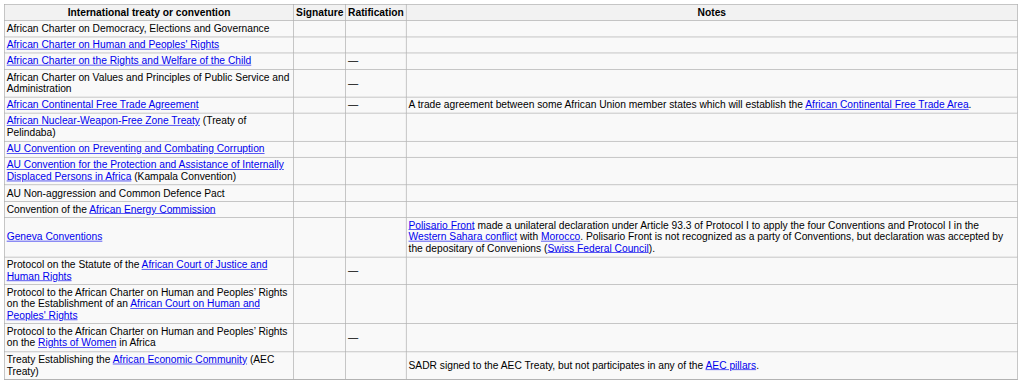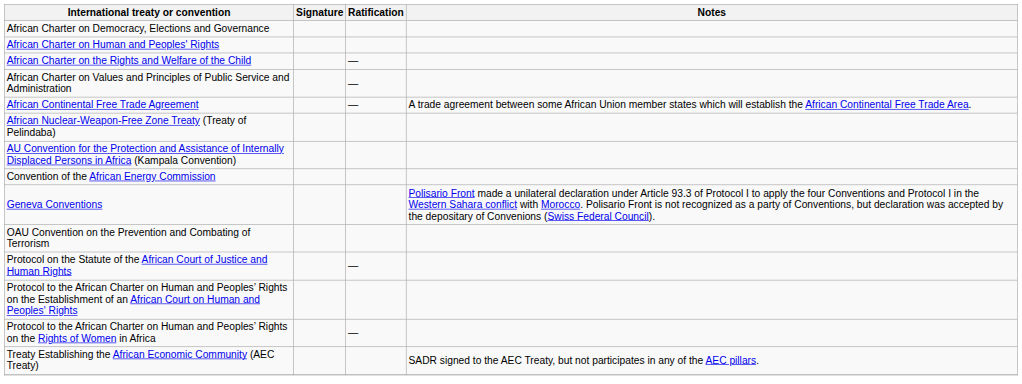 <table class="wikitable sortable" style="width:100%; margin:auto;">
 <tr>
 <th>International treaty or convention</th>
 <th>Signature</th>
 <th>Ratification</th>
 <th>Notes</th>
 </tr>
 <tr>
 <td>African Charter on Democracy, Elections and Governance</td>
 <td></td>
 <td></td>
 <td></td>
 </tr>
 <tr>
 <td><a href='#'>African Charter on Human and Peoples' Rights</a></td>
 <td></td>
 <td></td>
 <td></td>
 </tr>
 <tr>
 <td><a href='#'>African Charter on the Rights and Welfare of the Child</a></td>
 <td></td>
 <td>—</td>
 <td></td>
 </tr>
 <tr>
 <td>African Charter on Values and Principles of Public Service and Administration</td>
 <td></td>
 <td>—</td>
 <td></td>
 </tr>
 <tr>
 <td><a href='#'>African Continental Free Trade Agreement</a></td>
 <td></td>
 <td>—</td>
 <td>A trade agreement between some African Union member states which will establish the <a href='#'>African Continental Free Trade Area</a>.</td>
 </tr>
 <tr>
 <td><a href='#'>African Nuclear-Weapon-Free Zone Treaty</a> (Treaty of Pelindaba)</td>
 <td></td>
 <td></td>
 <td></td>
 </tr>
 <tr>
-<td><a href='#'>AU Convention on Preventing and Combating Corruption</a></td>
-<td></td>
-<td></td>
-<td></td>
-</tr>
-<tr>
 <td><a href='#'>AU Convention for the Protection and Assistance of Internally Displaced Persons in Africa</a> (Kampala Convention)</td>
-<td></td>
-<td></td>
-<td></td>
-</tr>
-<tr>
-<td>AU Non-aggression and Common Defence Pact</td>
 <td></td>
 <td></td>
 <td></td>
 </tr>
 <tr>
 <td>Convention of the <a href='#'>African Energy Commission</a></td>
 <td></td>
 <td></td>
 <td></td>
 </tr>
 <tr>
 <td><a href='#'>Geneva Conventions</a></td>
 <td></td>
 <td></td>
 <td><a href='#'>Polisario Front</a> made a unilateral declaration under Article 93.3 of Protocol I to apply the four Conventions and Protocol I in the <a href='#'>Western Sahara conflict</a> with <a href='#'>Morocco</a>. Polisario Front is not recognized as a party of Conventions, but declaration was accepted by the depositary of Convenions (<a href='#'>Swiss Federal Council</a>).</td>
+</tr>
+<tr>
+<td>OAU Convention on the Prevention and Combating of Terrorism</td>
+<td></td>
+<td></td>
+<td></td>
 </tr>
 <tr>
 <td>Protocol on the Statute of the <a href='#'>African Court of Justice and Human Rights</a></td>
 <td></td>
 <td>—</td>
 <td></td>
 </tr>
 <tr>
 <td>Protocol to the African Charter on Human and Peoples’ Rights on the Establishment of an <a href='#'>African Court on Human and Peoples' Rights</a></td>
 <td></td>
 <td></td>
 <td></td>
 </tr>
 <tr>
 <td>Protocol to the African Charter on Human and Peoples’ Rights on the <a href='#'>Rights of Women</a> in Africa</td>
 <td></td>
 <td>—</td>
 <td></td>
 </tr>
 <tr>
 <td>Treaty Establishing the <a href='#'>African Economic Community</a> (AEC Treaty)</td>
 <td></td>
 <td></td>
 <td>SADR signed to the AEC Treaty, but not participates in any of the <a href='#'>AEC pillars</a>.</td>
 </tr>
 <tr>
 </tr>
 </table>
